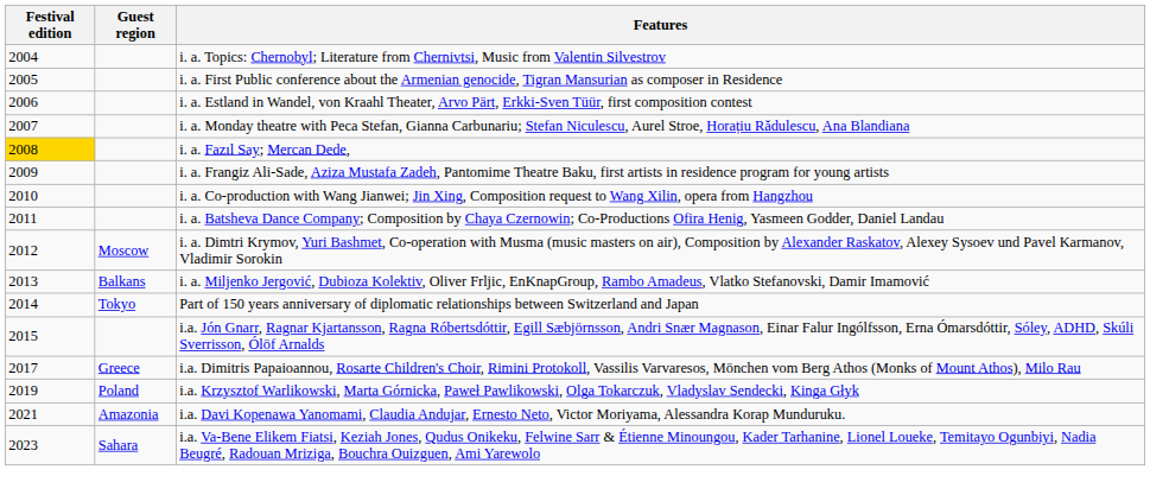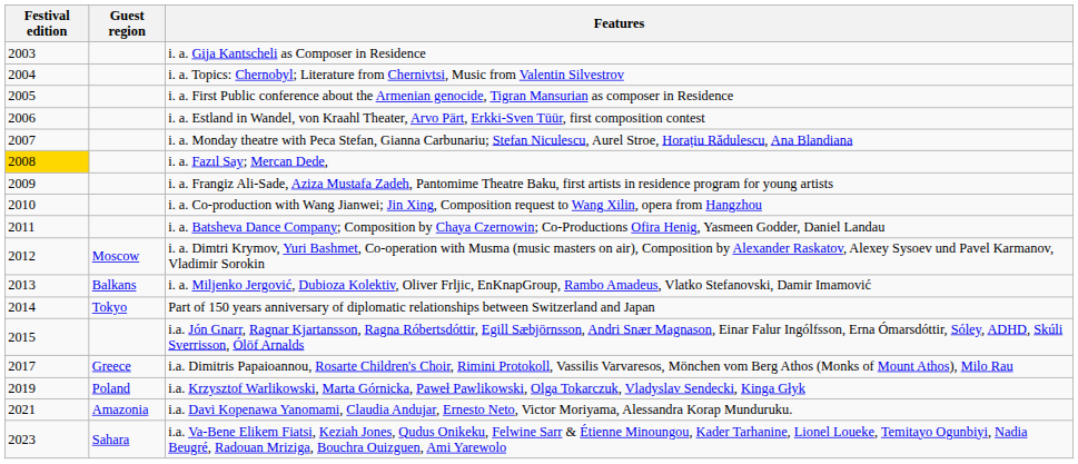 <table class="wikitable">
 <tr>
 <th>Festival edition</th>
 <th>Guest region</th>
 <th>Features</th>
+</tr>
+<tr>
+<td>2003 </td>
+<td></td>
+<td>i. a. <a href='#'>Gija Kantscheli</a> as Composer in Residence</td>
 </tr>
 <tr>
 <td>2004 </td>
 <td></td>
 <td>i. a. Topics: <a href='#'>Chernobyl</a>; Literature from <a href='#'>Chernivtsi</a>, Music from <a href='#'>Valentin Silvestrov</a></td>
 </tr>
 <tr>
 <td>2005 </td>
 <td></td>
 <td>i. a. First Public conference about the <a href='#'>Armenian genocide</a>, <a href='#'>Tigran Mansurian</a> as composer in Residence</td>
 </tr>
 <tr>
 <td>2006 </td>
 <td></td>
 <td>i. a. Estland in Wandel, von Kraahl Theater, <a href='#'>Arvo Pärt</a>, <a href='#'>Erkki-Sven Tüür</a>, first composition contest</td>
 </tr>
 <tr>
 <td>2007 </td>
 <td></td>
 <td>i. a. Monday theatre with Peca Stefan, Gianna Carbunariu; <a href='#'>Stefan Niculescu</a>, Aurel Stroe, <a href='#'>Horațiu Rădulescu</a>, <a href='#'>Ana Blandiana</a></td>
 </tr>
 <tr>
 <td style="background: gold;">2008 </td>
 <td></td>
 <td>i. a. <a href='#'>Fazıl Say</a>; <a href='#'>Mercan Dede</a>,</td>
 </tr>
 <tr>
 <td>2009 </td>
 <td></td>
 <td>i. a. Frangiz Ali-Sade, <a href='#'>Aziza Mustafa Zadeh</a>, Pantomime Theatre Baku, first artists in residence program for young artists</td>
 </tr>
 <tr>
 <td>2010 </td>
 <td></td>
 <td>i. a. Co-production with Wang Jianwei; <a href='#'>Jin Xing</a>, Composition request to <a href='#'>Wang Xilin</a>, opera from <a href='#'>Hangzhou</a></td>
 </tr>
 <tr>
 <td>2011 </td>
 <td></td>
 <td>i. a. <a href='#'>Batsheva Dance Company</a>; Composition by <a href='#'>Chaya Czernowin</a>; Co-Productions <a href='#'>Ofira Henig</a>, Yasmeen Godder, Daniel Landau</td>
 </tr>
 <tr>
 <td>2012 </td>
 <td><a href='#'>Moscow</a></td>
 <td>i. a. Dimtri Krymov, <a href='#'>Yuri Bashmet</a>, Co-operation with Musma (music masters on air), Composition by <a href='#'>Alexander Raskatov</a>, Alexey Sysoev und Pavel Karmanov, Vladimir Sorokin</td>
 </tr>
 <tr>
 <td>2013 </td>
 <td><a href='#'>Balkans</a></td>
 <td>i. a. <a href='#'>Miljenko Jergović</a>, <a href='#'>Dubioza Kolektiv</a>, Oliver Frljic, EnKnapGroup, <a href='#'>Rambo Amadeus</a>, Vlatko Stefanovski, Damir Imamović</td>
 </tr>
 <tr>
 <td>2014 </td>
 <td><a href='#'>Tokyo</a></td>
 <td>Part of 150 years anniversary of diplomatic relationships between Switzerland and Japan</td>
 </tr>
 <tr>
 <td>2015 </td>
 <td></td>
 <td>i.a. <a href='#'>Jón Gnarr</a>, <a href='#'>Ragnar Kjartansson</a>, <a href='#'>Ragna Róbertsdóttir</a>, <a href='#'>Egill Sæbjörnsson</a>, <a href='#'>Andri Snær Magnason</a>, Einar Falur Ingólfsson, Erna Ómarsdóttir, <a href='#'>Sóley</a>, <a href='#'>ADHD</a>, <a href='#'>Skúli Sverrisson</a>, <a href='#'>Ólöf Arnalds</a></td>
 </tr>
 <tr>
 <td>2017</td>
 <td><a href='#'>Greece</a></td>
 <td>i.a. Dimitris Papaioannou, <a href='#'>Rosarte Children's Choir</a>, <a href='#'>Rimini Protokoll</a>, Vassilis Varvaresos, Mönchen vom Berg Athos (Monks of <a href='#'>Mount Athos</a>), <a href='#'>Milo Rau</a></td>
 </tr>
 <tr>
 <td>2019</td>
 <td><a href='#'>Poland</a></td>
 <td>i.a. <a href='#'>Krzysztof Warlikowski</a>, <a href='#'>Marta Górnicka</a>, <a href='#'>Paweł Pawlikowski</a>, <a href='#'>Olga Tokarczuk</a>, <a href='#'>Vladyslav Sendecki</a>, <a href='#'>Kinga Głyk</a></td>
 </tr>
 <tr>
 <td>2021</td>
 <td><a href='#'>Amazonia</a></td>
 <td>i.a. <a href='#'>Davi Kopenawa Yanomami</a>,  <a href='#'>Claudia Andujar</a>, <a href='#'>Ernesto Neto</a>, Victor Moriyama, Alessandra Korap Munduruku.</td>
 </tr>
 <tr>
 <td>2023</td>
 <td><a href='#'>Sahara</a></td>
 <td>i.a. <a href='#'>Va-Bene Elikem Fiatsi</a>, <a href='#'>Keziah Jones</a>, <a href='#'>Qudus Onikeku</a>, <a href='#'>Felwine Sarr</a> & <a href='#'>Étienne Minoungou</a>, <a href='#'>Kader Tarhanine</a>, <a href='#'>Lionel Loueke</a>, <a href='#'>Temitayo Ogunbiyi</a>, <a href='#'>Nadia Beugré</a>, <a href='#'>Radouan Mriziga</a>, <a href='#'>Bouchra Ouizguen</a>, <a href='#'>Ami Yarewolo</a></td>
 </tr>
 </table>
